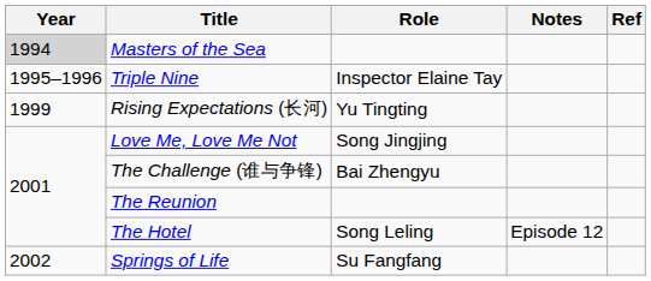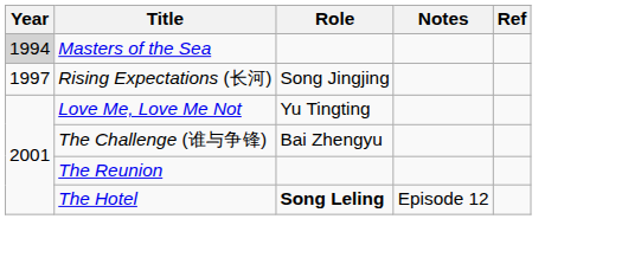 <table class="wikitable sortable">
 <tr>
 <th>Year</th>
 <th>Title</th>
 <th>Role</th>
 <th class="unsortable">Notes</th>
 <th class="unsortable">Ref</th>
 </tr>
 <tr>
 <td style="background: lightgrey;">1994</td>
 <td><em><a href='#'>Masters of the Sea</a></em></td>
 <td></td>
 <td></td>
 <td></td>
 </tr>
 <tr>
-<td>1995–1996</td>
-<td><em><a href='#'>Triple Nine</a></em></td>
-<td>Inspector Elaine Tay</td>
-<td></td>
-<td></td>
-</tr>
-<tr>
-<td>1999</td>
+<td>1997</td>
 <td><em>Rising Expectations</em> (长河)</td>
-<td>Yu Tingting</td>
+<td>Song Jingjing</td>
 <td></td>
 <td></td>
 </tr>
 <tr>
 <td rowspan="4">2001</td>
 <td><em><a href='#'>Love Me, Love Me Not</a></em></td>
-<td>Song Jingjing</td>
+<td>Yu Tingting</td>
 <td></td>
 <td></td>
 </tr>
 <tr>
 <td><em>The Challenge</em> (谁与争锋)</td>
 <td>Bai Zhengyu</td>
 <td></td>
 <td></td>
 </tr>
 <tr>
 <td><em><a href='#'>The Reunion</a></em></td>
 <td></td>
 <td></td>
 <td></td>
 </tr>
 <tr>
 <td><em><a href='#'>The Hotel</a></em></td>
-<td>Song Leling</td>
+<td><strong>Song Leling</strong></td>
 <td>Episode 12</td>
 <td></td>
 </tr>
-<tr>
-<td>2002</td>
-<td><em><a href='#'>Springs of Life</a></em></td>
-<td>Su Fangfang</td>
-<td></td>
-<td></td>
-</tr>
 </table>
